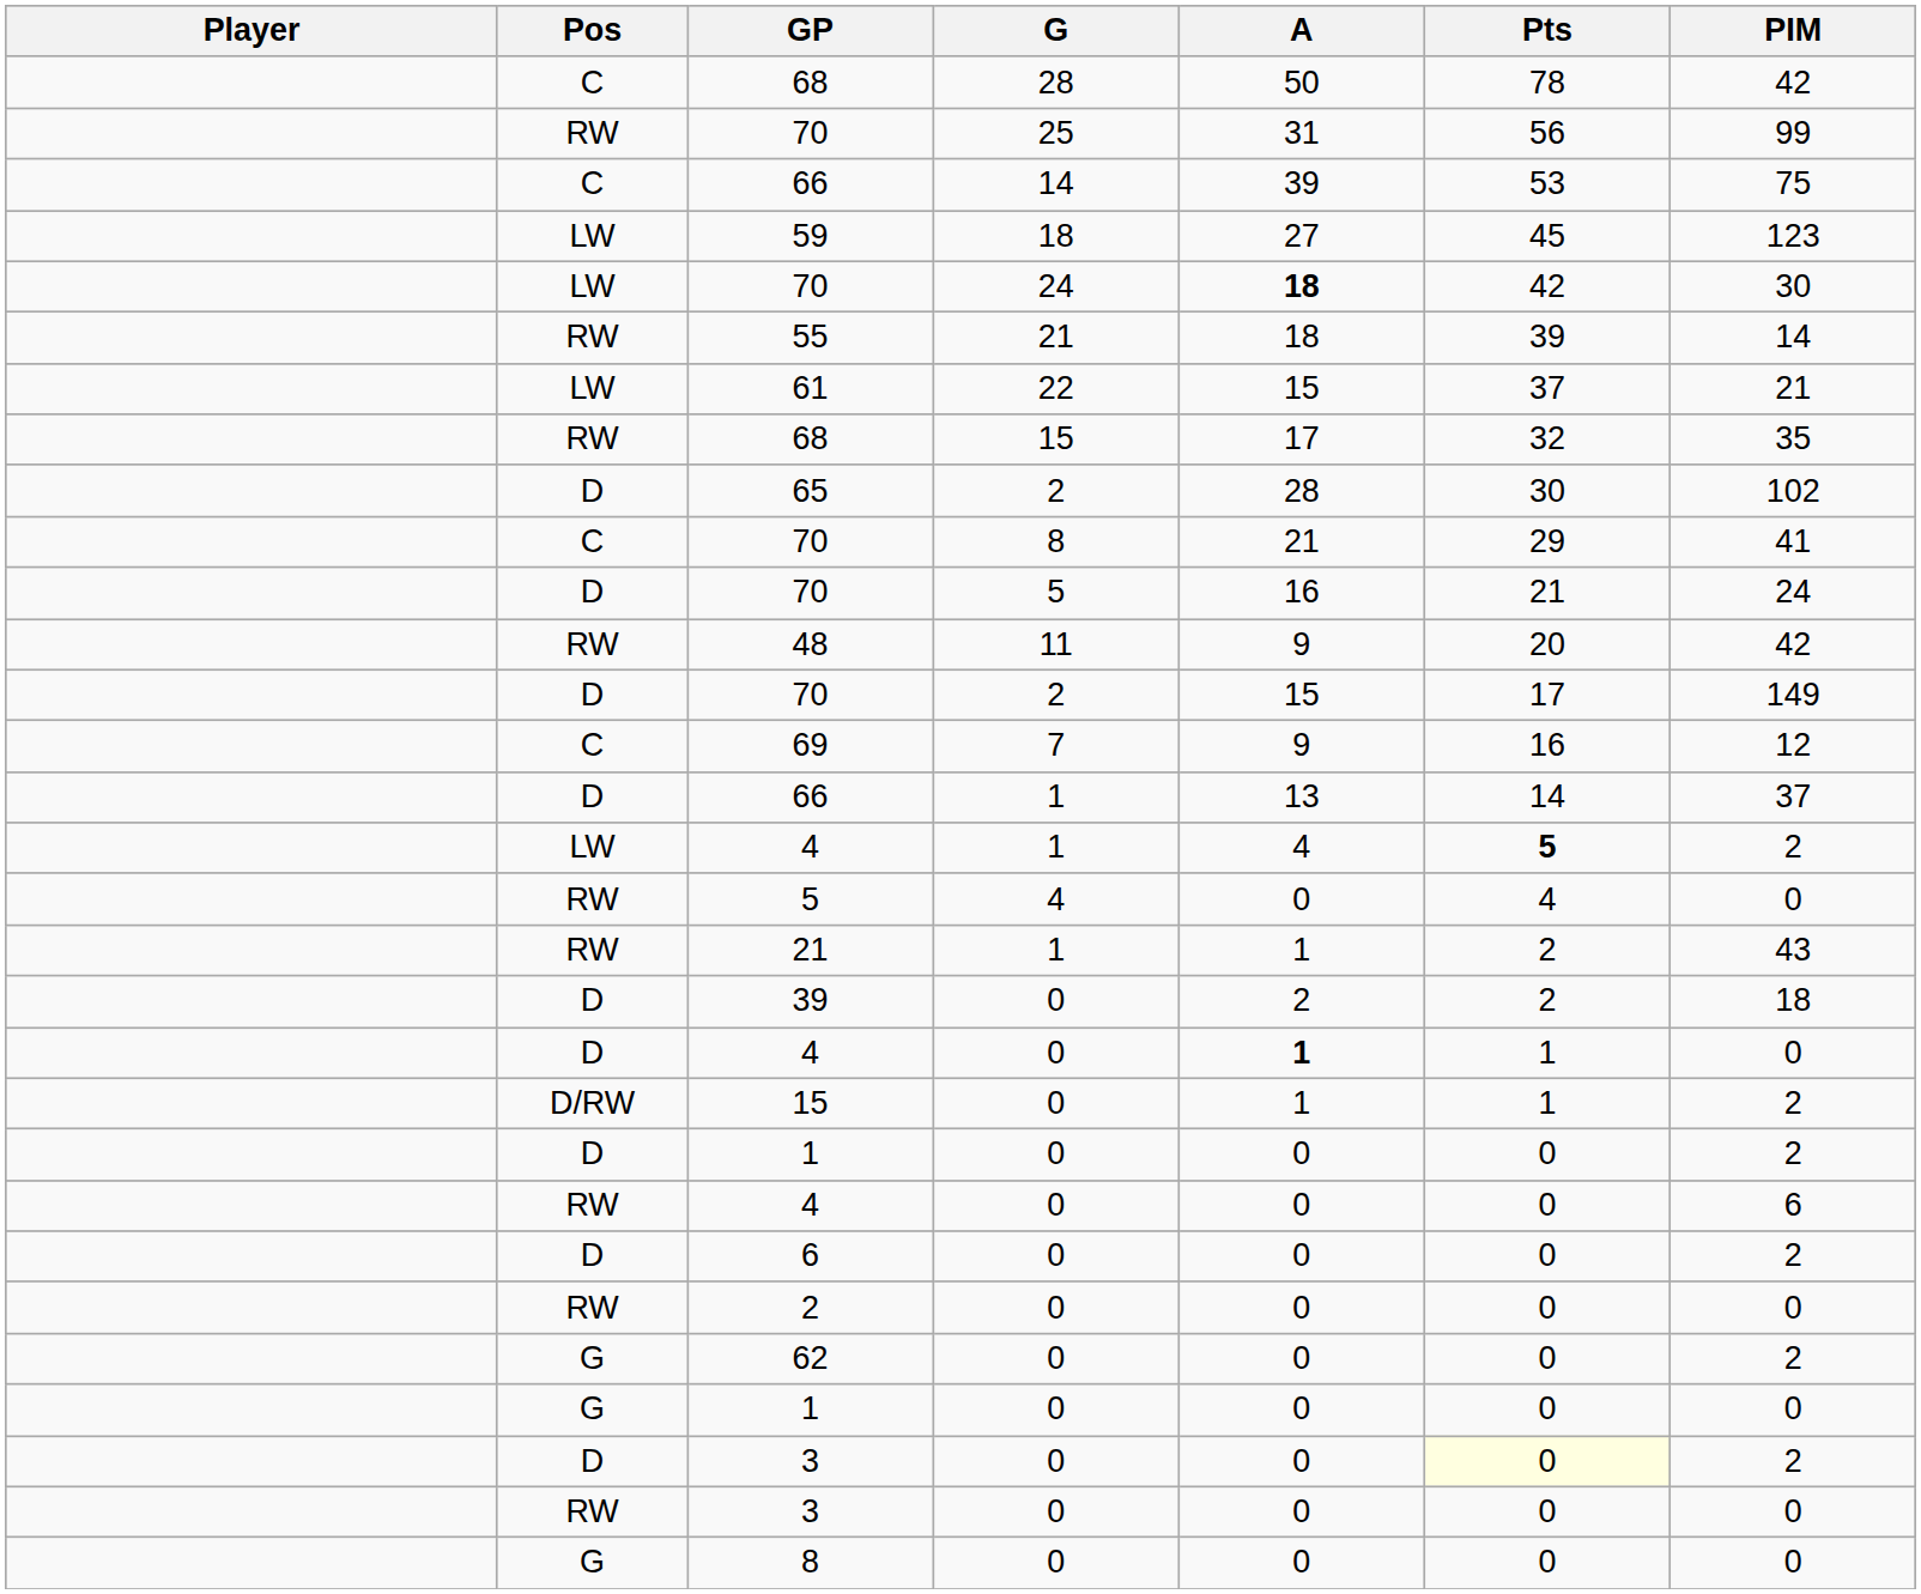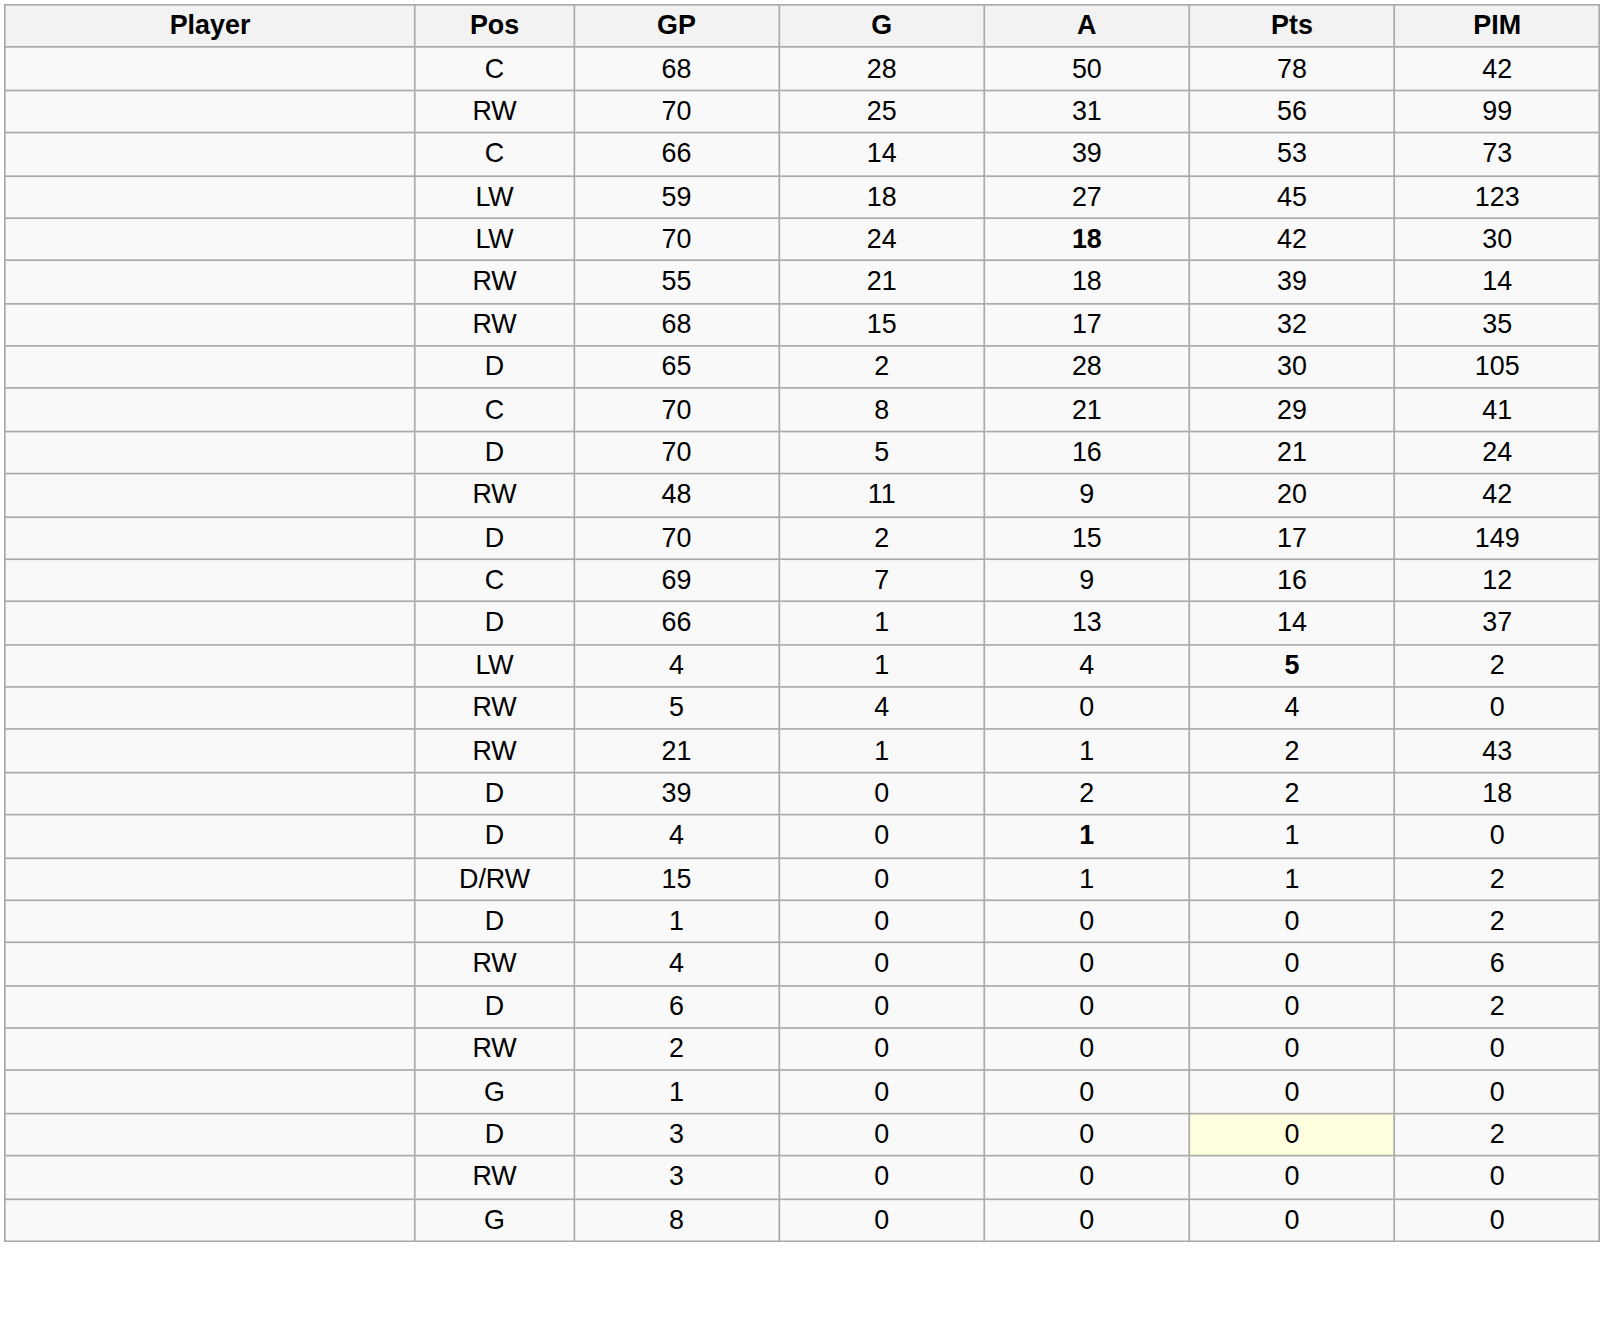 <table class="wikitable sortable" width="60%">
 <tr ALIGN="center">
 <th bgcolor="#DDDDFF" width="10%">Player</th>
 <th bgcolor="#DDDDFF" width="3%" title="Position">Pos</th>
 <th bgcolor="#DDDDFF" width="5%" title="Games played">GP</th>
 <th bgcolor="#DDDDFF" width="5%" title="Goals">G</th>
 <th bgcolor="#DDDDFF" width="5%" title="Assists">A</th>
 <th bgcolor="#DDDDFF" width="5%" title="Points">Pts</th>
 <th bgcolor="#DDDDFF" width="5%" title="Penalties in Minutes">PIM</th>
 </tr>
 <tr align="center">
 <td align="right"></td>
 <td>C</td>
 <td>68</td>
 <td>28</td>
 <td>50</td>
 <td>78</td>
 <td>42</td>
 </tr>
 <tr align="center">
 <td align="right"></td>
 <td>RW</td>
 <td>70</td>
 <td>25</td>
 <td>31</td>
 <td>56</td>
 <td>99</td>
 </tr>
 <tr align="center">
 <td align="right"></td>
 <td>C</td>
 <td>66</td>
 <td>14</td>
 <td>39</td>
 <td>53</td>
-<td>75</td>
+<td>73</td>
 </tr>
 <tr align="center">
 <td align="right"></td>
 <td>LW</td>
 <td>59</td>
 <td>18</td>
 <td>27</td>
 <td>45</td>
 <td>123</td>
 </tr>
 <tr align="center">
 <td align="right"></td>
 <td>LW</td>
 <td>70</td>
 <td>24</td>
 <td><strong>18</strong></td>
 <td>42</td>
 <td>30</td>
 </tr>
 <tr align="center">
 <td align="right"></td>
 <td>RW</td>
 <td>55</td>
 <td>21</td>
 <td>18</td>
 <td>39</td>
 <td>14</td>
 </tr>
 <tr align="center">
 <td align="right"></td>
-<td>LW</td>
-<td>61</td>
-<td>22</td>
-<td>15</td>
-<td>37</td>
-<td>21</td>
-</tr>
-<tr align="center">
-<td align="right"></td>
 <td>RW</td>
 <td>68</td>
 <td>15</td>
 <td>17</td>
 <td>32</td>
 <td>35</td>
 </tr>
 <tr align="center">
 <td align="right"></td>
 <td>D</td>
 <td>65</td>
 <td>2</td>
 <td>28</td>
 <td>30</td>
-<td>102</td>
+<td>105</td>
 </tr>
 <tr align="center">
 <td align="right"></td>
 <td>C</td>
 <td>70</td>
 <td>8</td>
 <td>21</td>
 <td>29</td>
 <td>41</td>
 </tr>
 <tr align="center">
 <td align="right"></td>
 <td>D</td>
 <td>70</td>
 <td>5</td>
 <td>16</td>
 <td>21</td>
 <td>24</td>
 </tr>
 <tr align="center">
 <td align="right"></td>
 <td>RW</td>
 <td>48</td>
 <td>11</td>
 <td>9</td>
 <td>20</td>
 <td>42</td>
 </tr>
 <tr align="center">
 <td align="right"></td>
 <td>D</td>
 <td>70</td>
 <td>2</td>
 <td>15</td>
 <td>17</td>
 <td>149</td>
 </tr>
 <tr align="center">
 <td align="right"></td>
 <td>C</td>
 <td>69</td>
 <td>7</td>
 <td>9</td>
 <td>16</td>
 <td>12</td>
 </tr>
 <tr align="center">
 <td align="right"></td>
 <td>D</td>
 <td>66</td>
 <td>1</td>
 <td>13</td>
 <td>14</td>
 <td>37</td>
 </tr>
 <tr align="center">
 <td align="right"></td>
 <td>LW</td>
 <td>4</td>
 <td>1</td>
 <td>4</td>
 <td><strong>5</strong></td>
 <td>2</td>
 </tr>
 <tr align="center">
 <td align="right"></td>
 <td>RW</td>
 <td>5</td>
 <td>4</td>
 <td>0</td>
 <td>4</td>
 <td>0</td>
 </tr>
 <tr align="center">
 <td align="right"></td>
 <td>RW</td>
 <td>21</td>
 <td>1</td>
 <td>1</td>
 <td>2</td>
 <td>43</td>
 </tr>
 <tr align="center">
 <td align="right"></td>
 <td>D</td>
 <td>39</td>
 <td>0</td>
 <td>2</td>
 <td>2</td>
 <td>18</td>
 </tr>
 <tr align="center">
 <td align="right"></td>
 <td>D</td>
 <td>4</td>
 <td>0</td>
 <td><strong>1</strong></td>
 <td>1</td>
 <td>0</td>
 </tr>
 <tr align="center">
 <td align="right"></td>
 <td>D/RW</td>
 <td>15</td>
 <td>0</td>
 <td>1</td>
 <td>1</td>
 <td>2</td>
 </tr>
 <tr align="center">
 <td align="right"></td>
 <td>D</td>
 <td>1</td>
 <td>0</td>
 <td>0</td>
 <td>0</td>
 <td>2</td>
 </tr>
 <tr align="center">
 <td align="right"></td>
 <td>RW</td>
 <td>4</td>
 <td>0</td>
 <td>0</td>
 <td>0</td>
 <td>6</td>
 </tr>
 <tr align="center">
 <td align="right"></td>
 <td>D</td>
 <td>6</td>
 <td>0</td>
 <td>0</td>
 <td>0</td>
 <td>2</td>
 </tr>
 <tr align="center">
 <td align="right"></td>
 <td>RW</td>
 <td>2</td>
 <td>0</td>
 <td>0</td>
 <td>0</td>
 <td>0</td>
 </tr>
 <tr align="center">
 <td align="right"></td>
 <td>G</td>
-<td>62</td>
-<td>0</td>
-<td>0</td>
-<td>0</td>
-<td>2</td>
-</tr>
-<tr align="center">
-<td align="right"></td>
-<td>G</td>
 <td>1</td>
 <td>0</td>
 <td>0</td>
 <td>0</td>
 <td>0</td>
 </tr>
 <tr align="center">
 <td align="right"></td>
 <td>D</td>
 <td>3</td>
 <td>0</td>
 <td>0</td>
 <td style="background: lightyellow;">0</td>
 <td>2</td>
 </tr>
 <tr align="center">
 <td align="right"></td>
 <td>RW</td>
 <td>3</td>
 <td>0</td>
 <td>0</td>
 <td>0</td>
 <td>0</td>
 </tr>
 <tr align="center">
 <td align="right"></td>
 <td>G</td>
 <td>8</td>
 <td>0</td>
 <td>0</td>
 <td>0</td>
 <td>0</td>
 </tr>
 </table>
